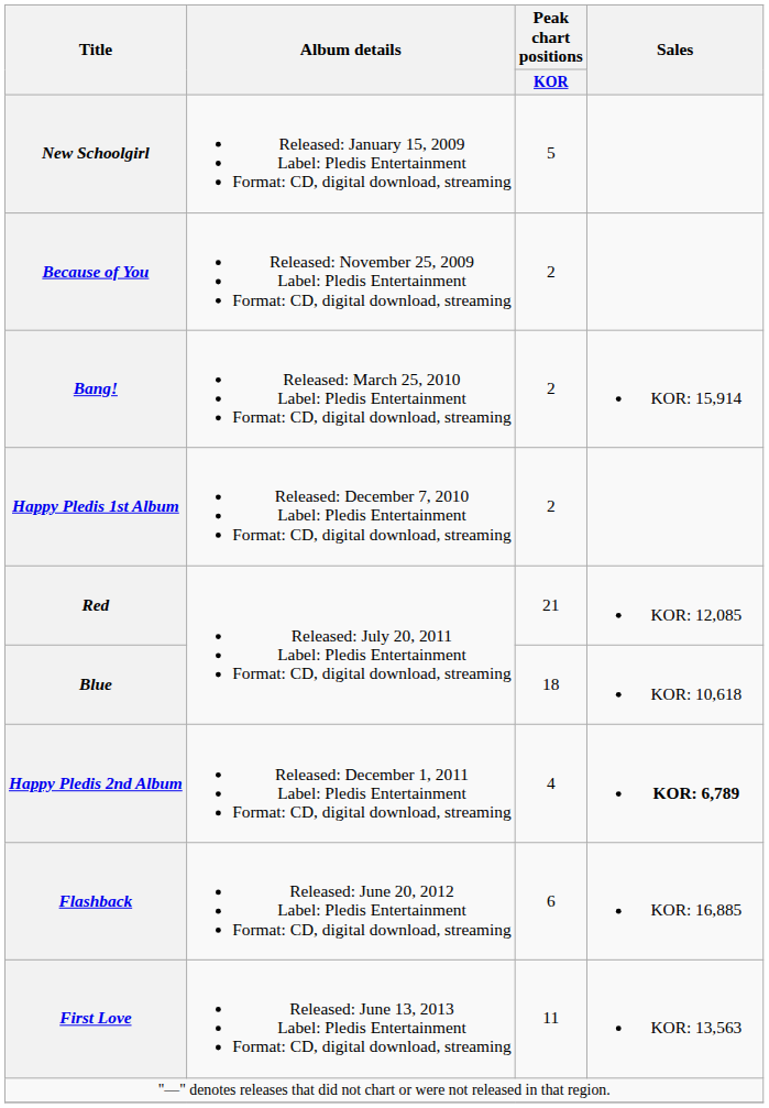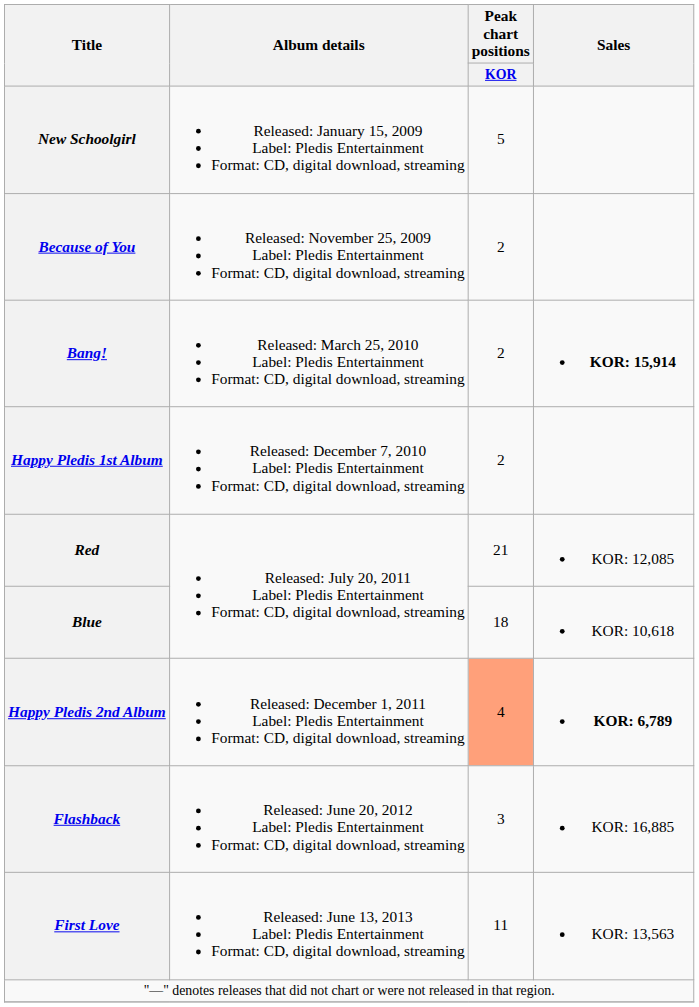 <table class="wikitable plainrowheaders" style="text-align:center;">
 <tr>
 <th rowspan="2">Title</th>
 <th rowspan="2">Album details</th>
 <th colspan="1">Peak chart positions</th>
 <th rowspan="2" style="width:10em;">Sales</th>
 </tr>
 <tr>
 <th scope="col" style="width:3em;font-size:90%;"><a href='#'>KOR</a><br></th>
 </tr>
 <tr>
 <th scope="row"><em>New Schoolgirl</em></th>
 <td><br><ul><li>Released: January 15, 2009</li><li>Label: Pledis Entertainment</li><li>Format: CD, digital download, streaming</li></ul></td>
 <td>5</td>
 <td></td>
 </tr>
 <tr>
 <th scope="row"><em><a href='#'>Because of You</a></em></th>
 <td><br><ul><li>Released: November 25, 2009</li><li>Label: Pledis Entertainment</li><li>Format: CD, digital download, streaming</li></ul></td>
 <td>2</td>
 <td></td>
 </tr>
 <tr>
 <th scope="row"><em><a href='#'>Bang!</a></em></th>
 <td><br><ul><li>Released: March 25, 2010</li><li>Label: Pledis Entertainment</li><li>Format: CD, digital download, streaming</li></ul></td>
 <td>2</td>
-<td><br><ul><li>KOR: 15,914</li></ul></td>
+<td><strong><br><ul><li>KOR: 15,914</li></ul></strong></td>
 </tr>
 <tr>
 <th scope="row"><em><a href='#'>Happy Pledis 1st Album</a></em></th>
 <td><br><ul><li>Released: December 7, 2010</li><li>Label: Pledis Entertainment</li><li>Format: CD, digital download, streaming</li></ul></td>
 <td>2</td>
 <td></td>
 </tr>
 <tr>
 <th scope="row"><em>Red</em></th>
 <td rowspan="2"><br><ul><li>Released: July 20, 2011</li><li>Label: Pledis Entertainment</li><li>Format: CD, digital download, streaming</li></ul></td>
 <td>21</td>
 <td><br><ul><li>KOR: 12,085</li></ul></td>
 </tr>
 <tr>
 <th scope="row"><em>Blue</em></th>
 <td>18</td>
 <td><br><ul><li>KOR: 10,618</li></ul></td>
 </tr>
 <tr>
 <th scope="row"><em><a href='#'>Happy Pledis 2nd Album</a></em></th>
 <td><br><ul><li>Released: December 1, 2011</li><li>Label: Pledis Entertainment</li><li>Format: CD, digital download, streaming</li></ul></td>
-<td>4</td>
+<td style="background: lightsalmon;">4</td>
 <td><strong><br><ul><li>KOR: 6,789</li></ul></strong></td>
 </tr>
 <tr>
 <th scope="row"><em><a href='#'>Flashback</a></em></th>
 <td><br><ul><li>Released: June 20, 2012</li><li>Label: Pledis Entertainment</li><li>Format: CD, digital download, streaming</li></ul></td>
-<td>6</td>
+<td>3</td>
 <td><br><ul><li>KOR: 16,885</li></ul></td>
 </tr>
 <tr>
 <th scope="row"><em><a href='#'>First Love</a></em></th>
 <td><br><ul><li>Released: June 13, 2013</li><li>Label: Pledis Entertainment</li><li>Format: CD, digital download, streaming</li></ul></td>
 <td>11</td>
 <td><br><ul><li>KOR: 13,563</li></ul></td>
 </tr>
 <tr>
 <td colspan="5" style="font-size:90%">"—" denotes releases that did not chart or were not released in that region.</td>
 </tr>
 <tr>
 </tr>
 </table>
